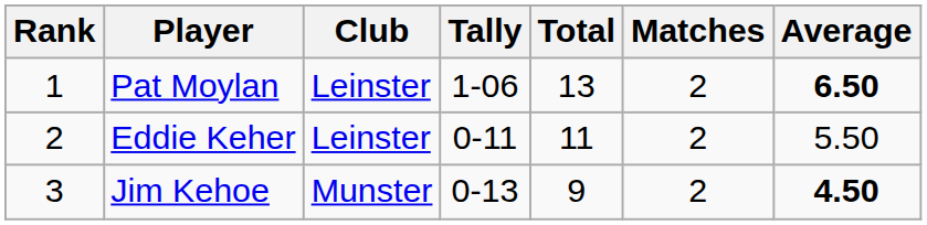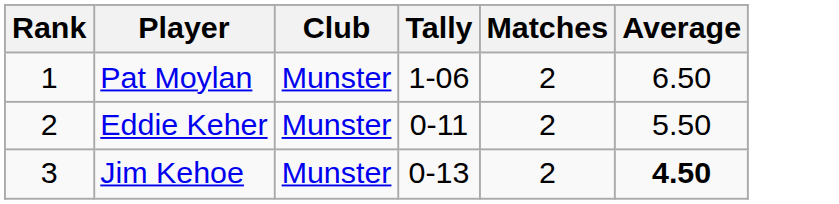 <table class="wikitable">
 <tr>
 <th>Rank</th>
 <th>Player</th>
 <th>Club</th>
 <th>Tally</th>
-<th>Total</th>
 <th>Matches</th>
 <th>Average</th>
 </tr>
 <tr>
 <td rowspan=1 align=center>1</td>
 <td><a href='#'>Pat Moylan</a></td>
-<td><a href='#'>Leinster</a></td>
+<td><a href='#'>Munster</a></td>
 <td align=center>1-06</td>
-<td align=center>13</td>
 <td align=center>2</td>
-<td align=center><strong>6.50</strong></td>
+<td align=center>6.50</td>
 </tr>
 <tr>
 <td rowspan=1 align=center>2</td>
 <td><a href='#'>Eddie Keher</a></td>
-<td><a href='#'>Leinster</a></td>
+<td><a href='#'>Munster</a></td>
 <td align=center>0-11</td>
-<td align=center>11</td>
 <td align=center>2</td>
 <td align=center>5.50</td>
 </tr>
 <tr>
 <td rowspan=1 align=center>3</td>
 <td><a href='#'>Jim Kehoe</a></td>
 <td><a href='#'>Munster</a></td>
 <td align=center>0-13</td>
-<td align=center>9</td>
 <td align=center>2</td>
 <td align=center><strong>4.50</strong></td>
 </tr>
 </table>
